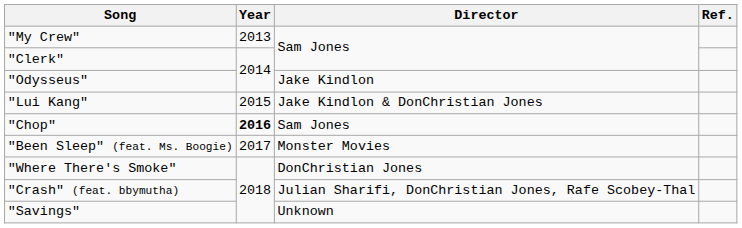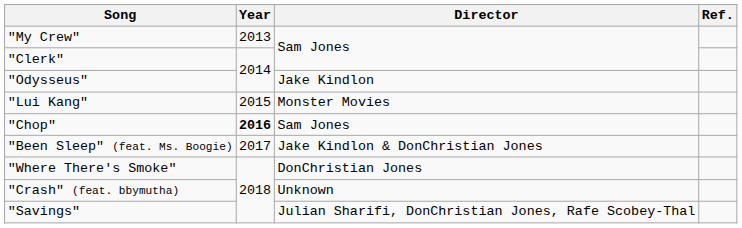 <table class="wikitable">
 <tr>
 <th>Song</th>
 <th>Year</th>
 <th>Director</th>
 <th>Ref.</th>
 </tr>
 <tr>
 <td>"My Crew"</td>
 <td>2013</td>
 <td rowspan="2">Sam Jones</td>
 <td></td>
 </tr>
 <tr>
 <td>"Clerk"</td>
 <td rowspan="2">2014</td>
 <td></td>
 </tr>
 <tr>
 <td>"Odysseus"</td>
 <td>Jake Kindlon</td>
 <td></td>
 </tr>
 <tr>
 <td>"Lui Kang"</td>
 <td>2015</td>
-<td>Jake Kindlon & DonChristian Jones</td>
+<td>Monster Movies</td>
 <td></td>
 </tr>
 <tr>
 <td>"Chop"</td>
 <td><strong>2016</strong></td>
 <td>Sam Jones</td>
 <td></td>
 </tr>
 <tr>
 <td>"Been Sleep" <small>(feat. Ms. Boogie)</small></td>
 <td>2017</td>
-<td>Monster Movies</td>
+<td>Jake Kindlon & DonChristian Jones</td>
 <td></td>
 </tr>
 <tr>
 <td>"Where There's Smoke"</td>
 <td rowspan="3">2018</td>
 <td>DonChristian Jones</td>
 <td></td>
 </tr>
 <tr>
 <td>"Crash" <small>(feat. bbymutha)</small></td>
-<td>Julian Sharifi, DonChristian Jones, Rafe Scobey-Thal</td>
+<td>Unknown</td>
 <td></td>
 </tr>
 <tr>
 <td>"Savings"</td>
-<td>Unknown</td>
+<td>Julian Sharifi, DonChristian Jones, Rafe Scobey-Thal</td>
 <td></td>
 </tr>
 </table>
